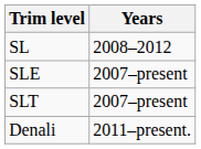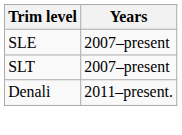 <table class="wikitable">
 <tr>
 <th>Trim level</th>
 <th>Years</th>
-</tr>
-<tr>
-<td>SL</td>
-<td>2008–2012</td>
 </tr>
 <tr>
 <td>SLE</td>
 <td>2007–present</td>
 </tr>
 <tr>
 <td>SLT</td>
 <td>2007–present</td>
 </tr>
 <tr>
 <td>Denali</td>
 <td>2011–present.</td>
 </tr>
 </table>
